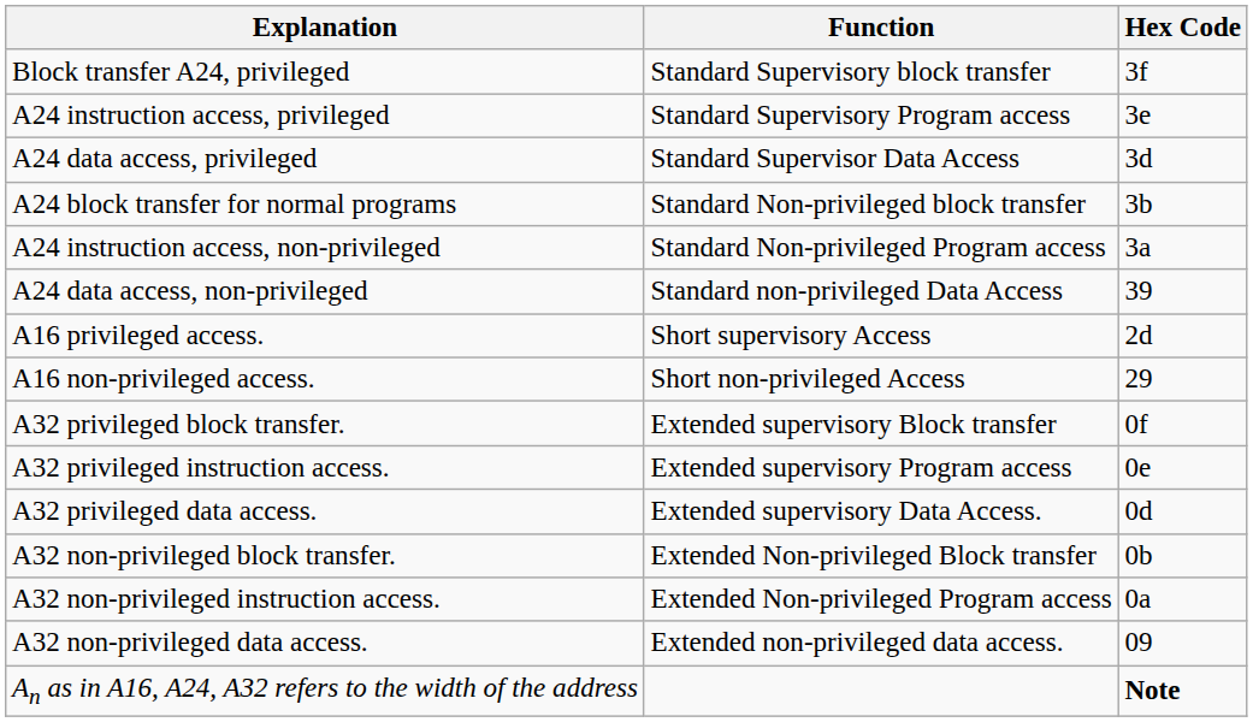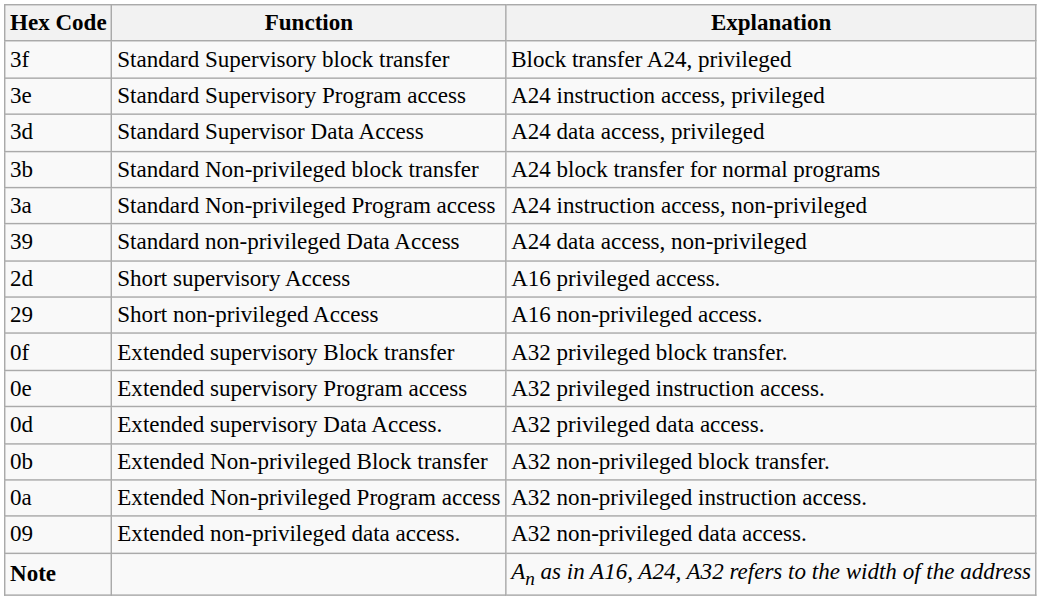 <table class="wikitable">
 <tr>
+<th>Hex Code</th>
+<th>Function</th>
 <th>Explanation</th>
-<th>Function</th>
-<th>Hex Code</th>
 </tr>
 <tr>
+<td>3f</td>
+<td>Standard Supervisory block transfer</td>
 <td>Block transfer A24, privileged</td>
-<td>Standard Supervisory block transfer</td>
-<td>3f</td>
 </tr>
 <tr>
+<td>3e</td>
+<td>Standard Supervisory Program access</td>
 <td>A24 instruction access, privileged</td>
-<td>Standard Supervisory Program access</td>
-<td>3e</td>
 </tr>
 <tr>
+<td>3d</td>
+<td>Standard Supervisor Data Access</td>
 <td>A24 data access, privileged</td>
-<td>Standard Supervisor Data Access</td>
-<td>3d</td>
 </tr>
 <tr>
+<td>3b</td>
+<td>Standard Non-privileged block transfer</td>
 <td>A24 block transfer for normal programs</td>
-<td>Standard Non-privileged block transfer</td>
-<td>3b</td>
 </tr>
 <tr>
+<td>3a</td>
+<td>Standard Non-privileged Program access</td>
 <td>A24 instruction access, non-privileged</td>
-<td>Standard Non-privileged Program access</td>
-<td>3a</td>
 </tr>
 <tr>
+<td>39</td>
+<td>Standard non-privileged Data Access</td>
 <td>A24 data access, non-privileged</td>
-<td>Standard non-privileged Data Access</td>
-<td>39</td>
 </tr>
 <tr>
+<td>2d</td>
+<td>Short supervisory Access</td>
 <td>A16 privileged access.</td>
-<td>Short supervisory Access</td>
-<td>2d</td>
 </tr>
 <tr>
+<td>29</td>
+<td>Short non-privileged Access</td>
 <td>A16 non-privileged access.</td>
-<td>Short non-privileged Access</td>
-<td>29</td>
 </tr>
 <tr>
+<td>0f</td>
+<td>Extended supervisory Block transfer</td>
 <td>A32 privileged block transfer.</td>
-<td>Extended supervisory Block transfer</td>
-<td>0f</td>
 </tr>
 <tr>
+<td>0e</td>
+<td>Extended supervisory Program access</td>
 <td>A32 privileged instruction access.</td>
-<td>Extended supervisory Program access</td>
-<td>0e</td>
 </tr>
 <tr>
+<td>0d</td>
+<td>Extended supervisory Data Access.</td>
 <td>A32 privileged data access.</td>
-<td>Extended supervisory Data Access.</td>
-<td>0d</td>
 </tr>
 <tr>
+<td>0b</td>
+<td>Extended Non-privileged Block transfer</td>
 <td>A32 non-privileged block transfer.</td>
-<td>Extended Non-privileged Block transfer</td>
-<td>0b</td>
 </tr>
 <tr>
+<td>0a</td>
+<td>Extended Non-privileged Program access</td>
 <td>A32 non-privileged instruction access.</td>
-<td>Extended Non-privileged Program access</td>
-<td>0a</td>
 </tr>
 <tr>
+<td>09</td>
+<td>Extended non-privileged data access.</td>
 <td>A32 non-privileged data access.</td>
-<td>Extended non-privileged data access.</td>
-<td>09</td>
 </tr>
 <tr>
+<td><strong>Note</strong></td>
+<td></td>
 <td><em>A<sub>n</sub> as in A16, A24, A32 refers to the width of the address</em></td>
-<td></td>
-<td><strong>Note</strong></td>
 </tr>
 </table>
